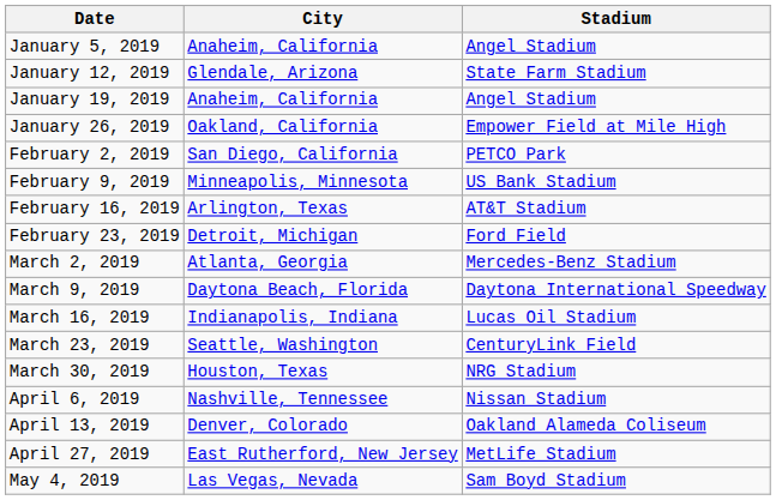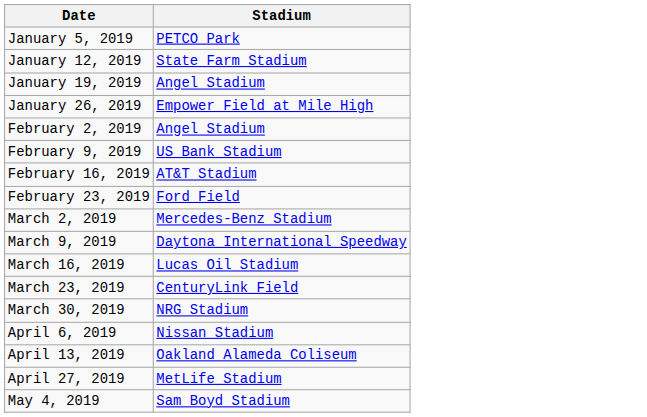 <table class="wikitable">
 <tr>
 <th>Date</th>
-<th>City</th>
 <th>Stadium</th>
 </tr>
 <tr>
 <td>January 5, 2019</td>
-<td><a href='#'>Anaheim, California</a></td>
-<td><a href='#'>Angel Stadium</a></td>
+<td><a href='#'>PETCO Park</a></td>
 </tr>
 <tr>
 <td>January 12, 2019</td>
-<td><a href='#'>Glendale, Arizona</a></td>
 <td><a href='#'>State Farm Stadium</a></td>
 </tr>
 <tr>
 <td>January 19, 2019</td>
-<td><a href='#'>Anaheim, California</a></td>
 <td><a href='#'>Angel Stadium</a></td>
 </tr>
 <tr>
 <td>January 26, 2019</td>
-<td><a href='#'>Oakland, California</a></td>
 <td><a href='#'>Empower Field at Mile High</a></td>
 </tr>
 <tr>
 <td>February 2, 2019</td>
-<td><a href='#'>San Diego, California</a></td>
-<td><a href='#'>PETCO Park</a></td>
+<td><a href='#'>Angel Stadium</a></td>
 </tr>
 <tr>
 <td>February 9, 2019</td>
-<td><a href='#'>Minneapolis, Minnesota</a></td>
 <td><a href='#'>US Bank Stadium</a></td>
 </tr>
 <tr>
 <td>February 16, 2019</td>
-<td><a href='#'>Arlington, Texas</a></td>
 <td><a href='#'>AT&T Stadium</a></td>
 </tr>
 <tr>
 <td>February 23, 2019</td>
-<td><a href='#'>Detroit, Michigan</a></td>
 <td><a href='#'>Ford Field</a></td>
 </tr>
 <tr>
 <td>March 2, 2019</td>
-<td><a href='#'>Atlanta, Georgia</a></td>
 <td><a href='#'>Mercedes-Benz Stadium</a></td>
 </tr>
 <tr>
 <td>March 9, 2019</td>
-<td><a href='#'>Daytona Beach, Florida</a></td>
 <td><a href='#'>Daytona International Speedway</a></td>
 </tr>
 <tr>
 <td>March 16, 2019</td>
-<td><a href='#'>Indianapolis, Indiana</a></td>
 <td><a href='#'>Lucas Oil Stadium</a></td>
 </tr>
 <tr>
 <td>March 23, 2019</td>
-<td><a href='#'>Seattle, Washington</a></td>
 <td><a href='#'>CenturyLink Field</a></td>
 </tr>
 <tr>
 <td>March 30, 2019</td>
-<td><a href='#'>Houston, Texas</a></td>
 <td><a href='#'>NRG Stadium</a></td>
 </tr>
 <tr>
 <td>April 6, 2019</td>
-<td><a href='#'>Nashville, Tennessee</a></td>
 <td><a href='#'>Nissan Stadium</a></td>
 </tr>
 <tr>
 <td>April 13, 2019</td>
-<td><a href='#'>Denver, Colorado</a></td>
 <td><a href='#'>Oakland Alameda Coliseum</a></td>
 </tr>
 <tr>
 <td>April 27, 2019</td>
-<td><a href='#'>East Rutherford, New Jersey</a></td>
 <td><a href='#'>MetLife Stadium</a></td>
 </tr>
 <tr>
 <td>May 4, 2019</td>
-<td><a href='#'>Las Vegas, Nevada</a></td>
 <td><a href='#'>Sam Boyd Stadium</a></td>
 </tr>
 </table>
